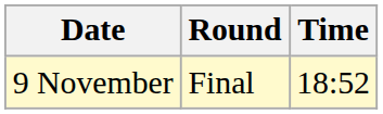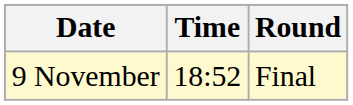 <table class="wikitable">
 <tr>
 <th>Date</th>
+<th>Time</th>
 <th>Round</th>
-<th>Time</th>
 </tr>
 <tr style=background:lemonchiffon>
 <td>9 November</td>
+<td>18:52</td>
 <td>Final</td>
-<td>18:52</td>
 </tr>
 </table>
